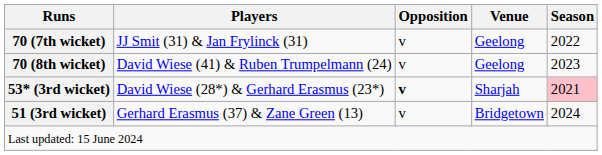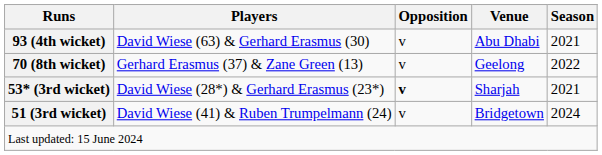 <table class="wikitable"style="font-size: 90%">
 <tr>
 <th scope="col"><strong>Runs</strong></th>
 <th scope="col"><strong>Players</strong></th>
 <th scope="col"><strong>Opposition</strong></th>
 <th scope="col"><strong>Venue</strong></th>
 <th scope="col"><strong>Season</strong></th>
 </tr>
 <tr>
-<th>70 (7th wicket)</th>
-<td><a href='#'>JJ Smit</a> (31) & <a href='#'>Jan Frylinck</a> (31)</td>
+<th>93 (4th wicket)</th>
+<td><a href='#'>David Wiese</a> (63) & <a href='#'>Gerhard Erasmus</a> (30)</td>
+<td>v </td>
+<td><a href='#'>Abu Dhabi</a></td>
+<td>2021</td>
+</tr>
+<tr>
+<th>70 (8th wicket)</th>
+<td><a href='#'>Gerhard Erasmus</a> (37) & <a href='#'>Zane Green</a> (13)</td>
 <td>v </td>
 <td><a href='#'>Geelong</a></td>
 <td>2022</td>
-</tr>
-<tr>
-<th>70 (8th wicket)</th>
-<td><a href='#'>David Wiese</a> (41) & <a href='#'>Ruben Trumpelmann</a> (24)</td>
-<td>v </td>
-<td><a href='#'>Geelong</a></td>
-<td>2023</td>
 </tr>
 <tr>
 <th>53* (3rd wicket)</th>
 <td><a href='#'>David Wiese</a> (28*) & <a href='#'>Gerhard Erasmus</a> (23*)</td>
 <td><strong>v </strong></td>
 <td><a href='#'>Sharjah</a></td>
-<td style="background: pink;">2021</td>
+<td>2021</td>
 </tr>
 <tr>
 <th>51 (3rd wicket)</th>
-<td><a href='#'>Gerhard Erasmus</a> (37) & <a href='#'>Zane Green</a> (13)</td>
+<td><a href='#'>David Wiese</a> (41) & <a href='#'>Ruben Trumpelmann</a> (24)</td>
 <td>v </td>
 <td><a href='#'>Bridgetown</a></td>
 <td>2024</td>
 </tr>
 <tr>
 <td colspan="5"><small>Last updated: 15 June 2024</small></td>
 </tr>
 </table>
